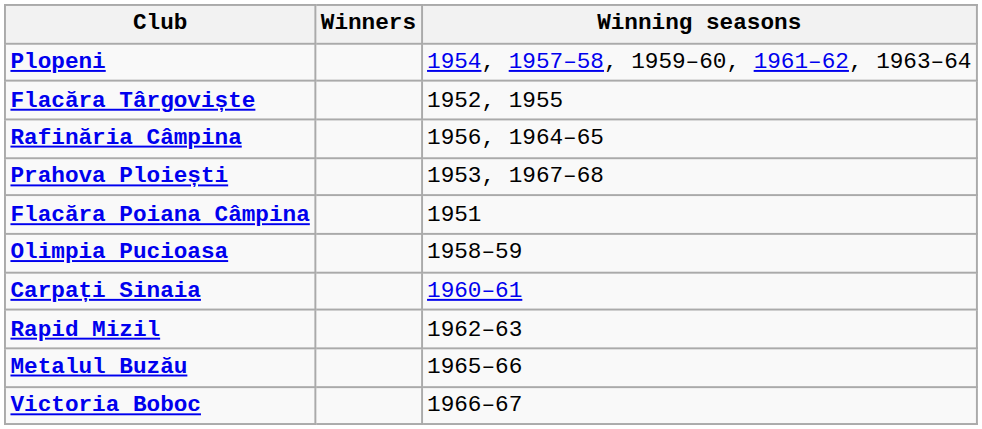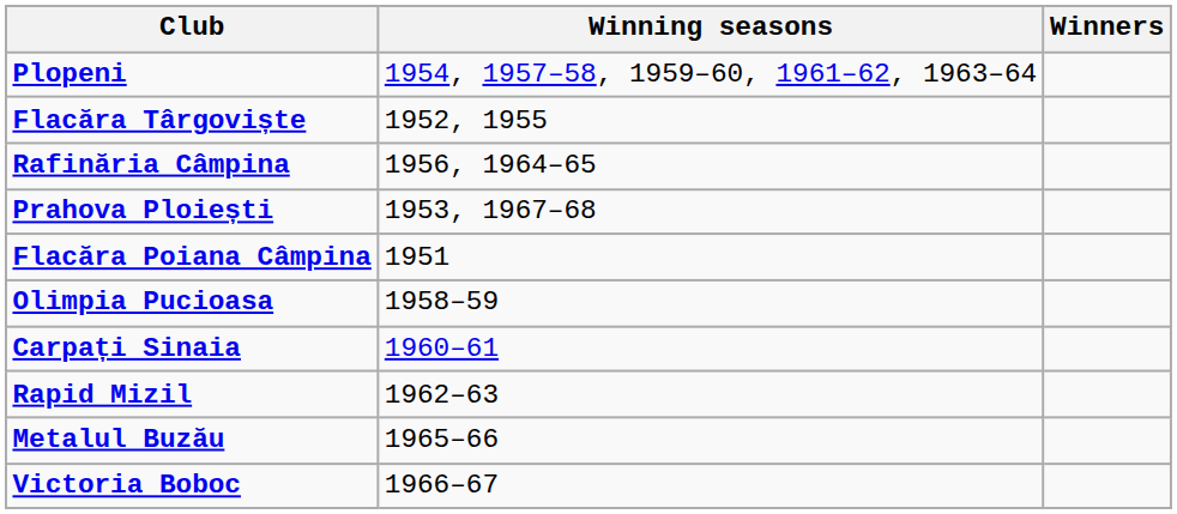 <table class="wikitable sortable" style="text-align; font-size:90%;">
 <tr>
 <th>Club</th>
+<th>Winning seasons</th>
 <th>Winners</th>
-<th>Winning seasons</th>
 </tr>
 <tr>
 <td><strong><a href='#'>Plopeni</a></strong></td>
+<td><a href='#'>1954</a>, <a href='#'>1957–58</a>, 1959–60, <a href='#'>1961–62</a>, 1963–64</td>
 <td></td>
-<td><a href='#'>1954</a>, <a href='#'>1957–58</a>, 1959–60, <a href='#'>1961–62</a>, 1963–64</td>
 </tr>
 <tr>
 <td><strong><a href='#'>Flacăra Târgoviște</a></strong></td>
+<td>1952, 1955</td>
 <td></td>
-<td>1952, 1955</td>
 </tr>
 <tr>
 <td><strong><a href='#'>Rafinăria Câmpina</a></strong></td>
+<td>1956, 1964–65</td>
 <td></td>
-<td>1956, 1964–65</td>
 </tr>
 <tr>
 <td><strong><a href='#'>Prahova Ploiești</a></strong></td>
+<td>1953, 1967–68</td>
 <td></td>
-<td>1953, 1967–68</td>
 </tr>
 <tr>
 <td><strong><a href='#'>Flacăra Poiana Câmpina</a></strong></td>
+<td>1951</td>
 <td></td>
-<td>1951</td>
 </tr>
 <tr>
 <td><strong><a href='#'>Olimpia Pucioasa</a></strong></td>
+<td>1958–59</td>
 <td></td>
-<td>1958–59</td>
 </tr>
 <tr>
 <td><strong><a href='#'>Carpați Sinaia</a></strong></td>
+<td><a href='#'>1960–61</a></td>
 <td></td>
-<td><a href='#'>1960–61</a></td>
 </tr>
 <tr>
 <td><strong><a href='#'>Rapid Mizil</a></strong></td>
+<td>1962–63</td>
 <td></td>
-<td>1962–63</td>
 </tr>
 <tr>
 <td><strong><a href='#'>Metalul Buzău</a></strong></td>
+<td>1965–66</td>
 <td></td>
-<td>1965–66</td>
 </tr>
 <tr>
 <td><strong><a href='#'>Victoria Boboc</a></strong></td>
+<td>1966–67</td>
 <td></td>
-<td>1966–67</td>
 </tr>
 </table>
